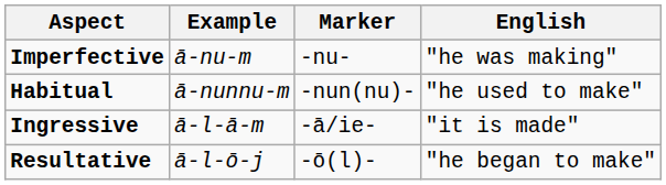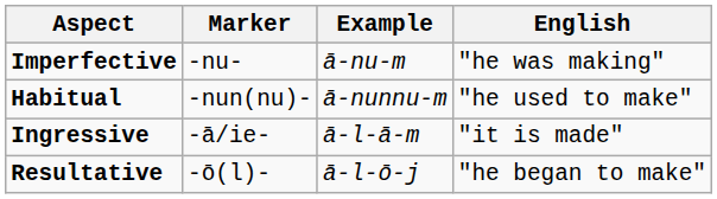 <table class="wikitable">
 <tr>
 <th align="center">Aspect</th>
+<th align="center">Marker</th>
 <th align="center">Example</th>
-<th align="center">Marker</th>
 <th align="center">English</th>
 </tr>
 <tr>
 <td><strong>Imperfective</strong></td>
+<td>-nu-</td>
 <td><em>ā-nu-m</em></td>
-<td>-nu-</td>
 <td>"he was making"</td>
 </tr>
 <tr>
 <td><strong>Habitual</strong></td>
+<td>-nun(nu)-</td>
 <td><em>ā-nunnu-m</em></td>
-<td>-nun(nu)-</td>
 <td>"he used to make"</td>
 </tr>
 <tr>
 <td><strong>Ingressive</strong></td>
+<td>-ā/ie-</td>
 <td><em>ā-l-ā-m</em></td>
-<td>-ā/ie-</td>
 <td>"it is made"</td>
 </tr>
 <tr>
 <td><strong>Resultative</strong></td>
+<td>-ō(l)-</td>
 <td><em>ā-l-ō-j</em></td>
-<td>-ō(l)-</td>
 <td>"he began to make"</td>
 </tr>
 </table>
